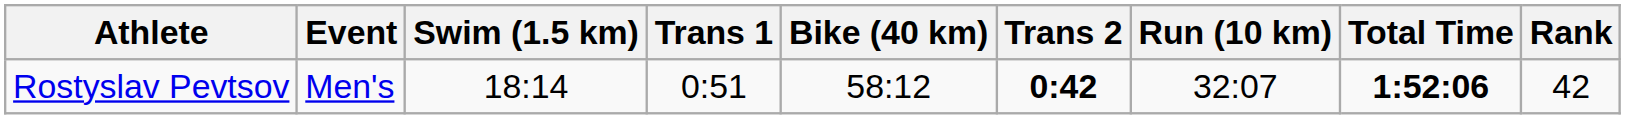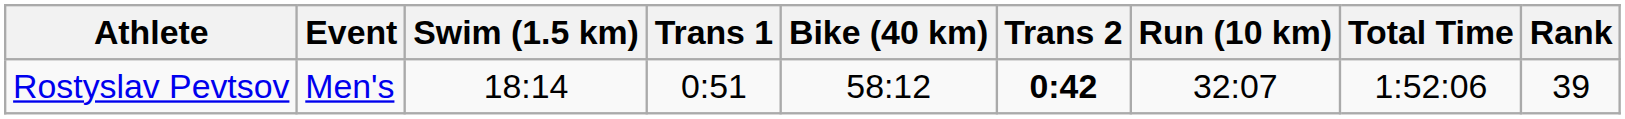 <table class="wikitable" style="font-size:90%">
 <tr>
 <th>Athlete</th>
 <th>Event</th>
 <th>Swim (1.5 km)</th>
 <th>Trans 1</th>
 <th>Bike (40 km)</th>
 <th>Trans 2</th>
 <th>Run (10 km)</th>
 <th>Total Time</th>
 <th>Rank</th>
 </tr>
 <tr align=center>
 <td align=left><a href='#'>Rostyslav Pevtsov</a></td>
 <td align=left><a href='#'>Men's</a></td>
 <td>18:14</td>
 <td>0:51</td>
 <td>58:12</td>
 <td><strong>0:42</strong></td>
 <td>32:07</td>
-<td><strong>1:52:06</strong></td>
-<td>42</td>
+<td>1:52:06</td>
+<td>39</td>
 </tr>
 </table>
